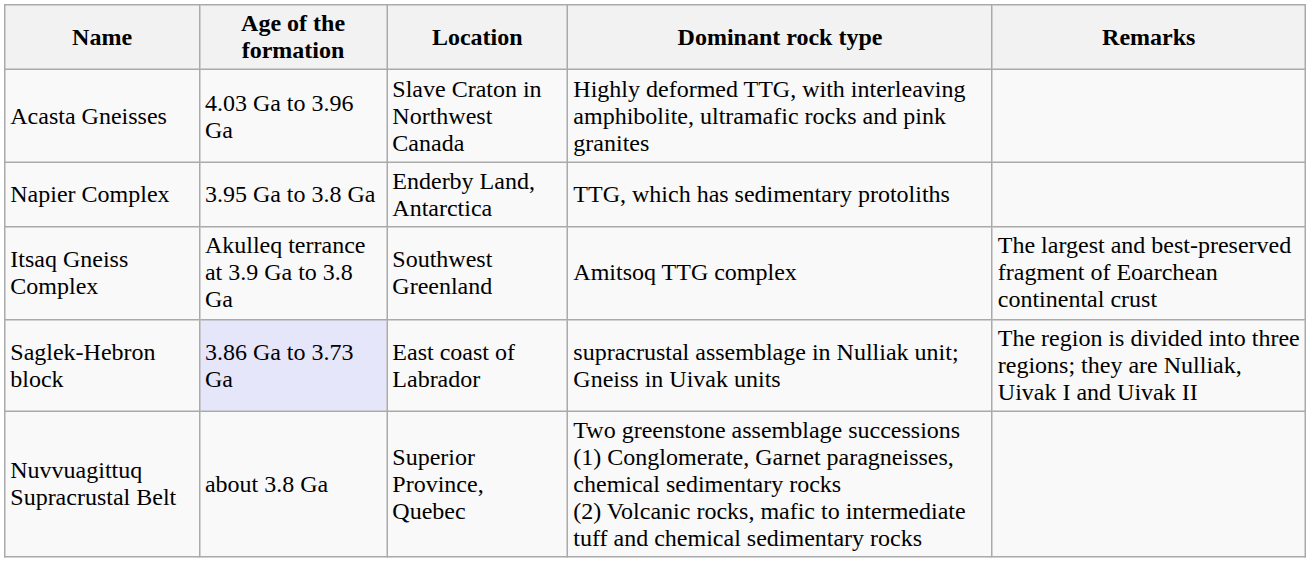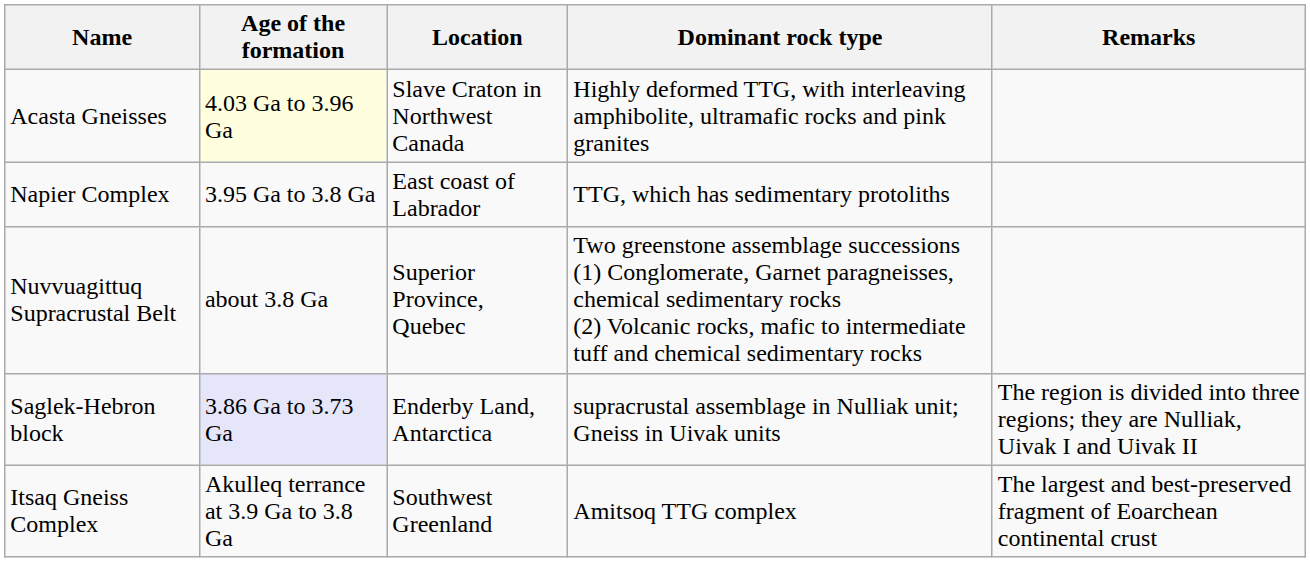 <table class="wikitable">
 <tr>
 <th>Name</th>
 <th>Age of the formation</th>
 <th>Location</th>
 <th>Dominant rock type</th>
 <th>Remarks</th>
 </tr>
 <tr>
 <td>Acasta Gneisses</td>
-<td>4.03 Ga to 3.96 Ga</td>
+<td style="background: lightyellow;">4.03 Ga to 3.96 Ga</td>
 <td>Slave Craton in Northwest Canada</td>
 <td>Highly deformed TTG, with interleaving amphibolite, ultramafic rocks and pink granites</td>
 <td></td>
 </tr>
 <tr>
 <td>Napier Complex</td>
 <td>3.95 Ga to 3.8 Ga</td>
-<td>Enderby Land, Antarctica</td>
+<td>East coast of Labrador</td>
 <td>TTG, which has sedimentary protoliths</td>
 <td></td>
+</tr>
+<tr>
+<td>Nuvvuagittuq Supracrustal Belt</td>
+<td>about 3.8 Ga</td>
+<td>Superior Province, Quebec</td>
+<td>Two greenstone assemblage successions (1) Conglomerate, Garnet paragneisses, chemical sedimentary rocks<br>(2) Volcanic rocks, mafic to intermediate tuff and chemical sedimentary rocks</td>
+<td></td>
+</tr>
+<tr>
+<td>Saglek-Hebron block</td>
+<td style="background: lavender;">3.86 Ga to 3.73 Ga</td>
+<td>Enderby Land, Antarctica</td>
+<td>supracrustal assemblage in Nulliak unit; Gneiss in Uivak units</td>
+<td>The region is divided into three regions; they are Nulliak, Uivak I and Uivak II</td>
 </tr>
 <tr>
 <td>Itsaq Gneiss Complex</td>
 <td>Akulleq terrance at 3.9 Ga to 3.8 Ga</td>
 <td>Southwest Greenland</td>
 <td>Amitsoq TTG complex</td>
 <td>The largest and best-preserved fragment of Eoarchean continental crust</td>
 </tr>
-<tr>
-<td>Saglek-Hebron block</td>
-<td style="background: lavender;">3.86 Ga to 3.73 Ga</td>
-<td>East coast of Labrador</td>
-<td>supracrustal assemblage in Nulliak unit; Gneiss in Uivak units</td>
-<td>The region is divided into three regions; they are Nulliak, Uivak I and Uivak II</td>
-</tr>
-<tr>
-<td>Nuvvuagittuq Supracrustal Belt</td>
-<td>about 3.8 Ga</td>
-<td>Superior Province, Quebec</td>
-<td>Two greenstone assemblage successions (1) Conglomerate, Garnet paragneisses, chemical sedimentary rocks<br>(2) Volcanic rocks, mafic to intermediate tuff and chemical sedimentary rocks</td>
-<td></td>
-</tr>
 </table>
